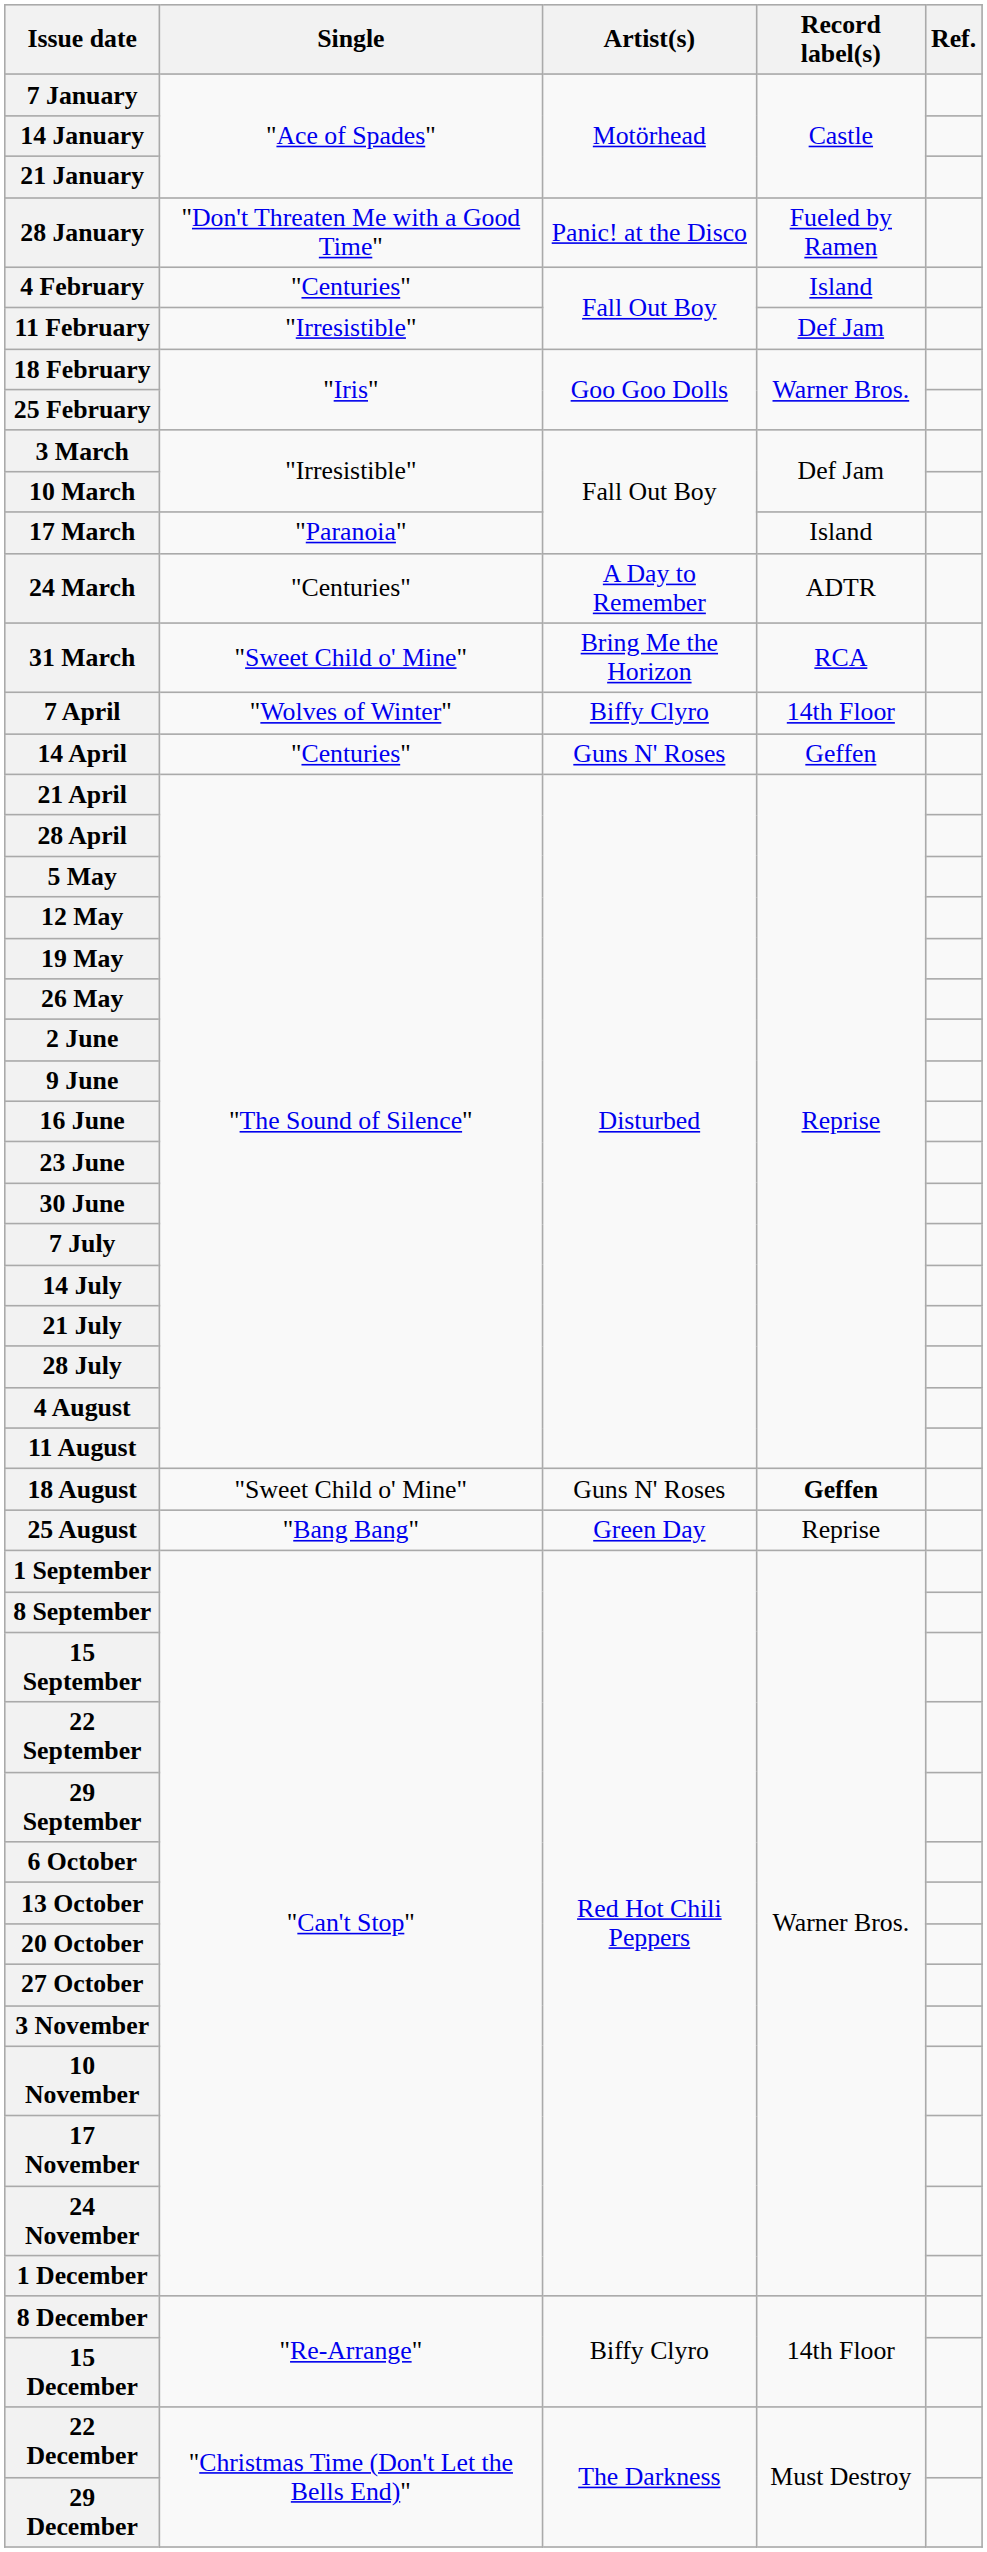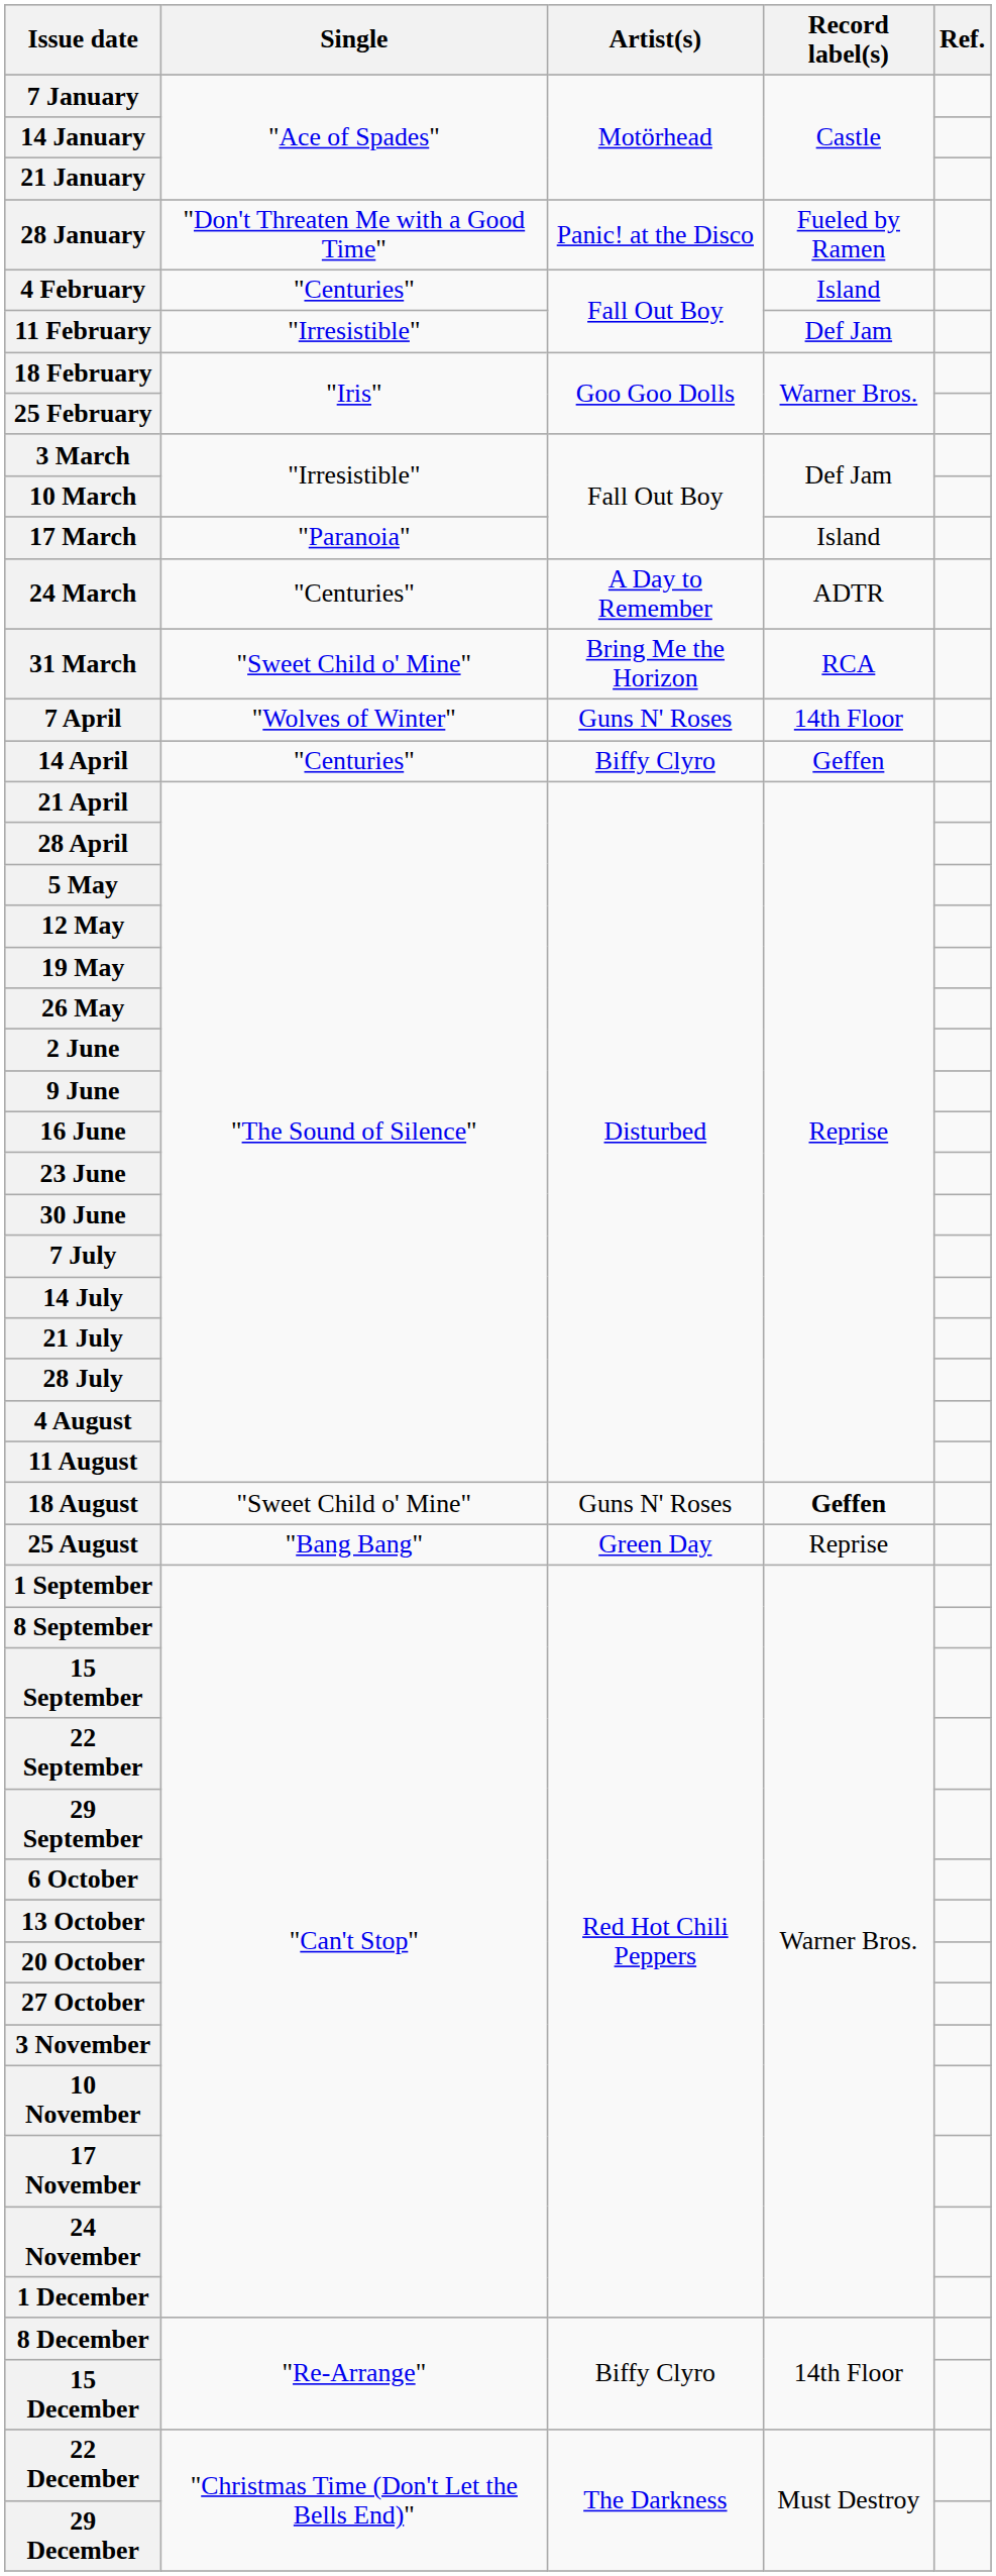 <table class="wikitable plainrowheaders" style="text-align:center">
 <tr>
 <th scope="col">Issue date</th>
 <th scope="col">Single</th>
 <th scope="col">Artist(s)</th>
 <th scope="col">Record label(s)</th>
 <th scope="col">Ref.</th>
 </tr>
 <tr>
 <th scope="row">7 January</th>
 <td rowspan="3">"<a href='#'>Ace of Spades</a>"</td>
 <td rowspan="3"><a href='#'>Motörhead</a></td>
 <td rowspan="3"><a href='#'>Castle</a></td>
 <td></td>
 </tr>
 <tr>
 <th scope="row">14 January</th>
 <td></td>
 </tr>
 <tr>
 <th scope="row">21 January</th>
 <td></td>
 </tr>
 <tr>
 <th scope="row">28 January</th>
 <td>"<a href='#'>Don't Threaten Me with a Good Time</a>"</td>
 <td><a href='#'>Panic! at the Disco</a></td>
 <td><a href='#'>Fueled by Ramen</a></td>
 <td></td>
 </tr>
 <tr>
 <th scope="row">4 February</th>
 <td>"<a href='#'>Centuries</a>"</td>
 <td rowspan="2"><a href='#'>Fall Out Boy</a></td>
 <td><a href='#'>Island</a></td>
 <td></td>
 </tr>
 <tr>
 <th scope="row">11 February</th>
 <td>"<a href='#'>Irresistible</a>"</td>
 <td><a href='#'>Def Jam</a></td>
 <td></td>
 </tr>
 <tr>
 <th scope="row">18 February</th>
 <td rowspan="2">"<a href='#'>Iris</a>"</td>
 <td rowspan="2"><a href='#'>Goo Goo Dolls</a></td>
 <td rowspan="2"><a href='#'>Warner Bros.</a></td>
 <td></td>
 </tr>
 <tr>
 <th scope="row">25 February</th>
 <td></td>
 </tr>
 <tr>
 <th scope="row">3 March</th>
 <td rowspan="2">"Irresistible"</td>
 <td rowspan="3">Fall Out Boy</td>
 <td rowspan="2">Def Jam</td>
 <td></td>
 </tr>
 <tr>
 <th scope="row">10 March</th>
 <td></td>
 </tr>
 <tr>
 <th scope="row">17 March</th>
 <td>"<a href='#'>Paranoia</a>"</td>
 <td>Island</td>
 <td></td>
 </tr>
 <tr>
 <th scope="row">24 March</th>
 <td>"Centuries"</td>
 <td><a href='#'>A Day to Remember</a></td>
 <td>ADTR</td>
 <td></td>
 </tr>
 <tr>
 <th scope="row">31 March</th>
 <td>"<a href='#'>Sweet Child o' Mine</a>"</td>
 <td><a href='#'>Bring Me the Horizon</a></td>
 <td><a href='#'>RCA</a></td>
 <td></td>
 </tr>
 <tr>
 <th scope="row">7 April</th>
 <td>"<a href='#'>Wolves of Winter</a>"</td>
-<td><a href='#'>Biffy Clyro</a></td>
+<td><a href='#'>Guns N' Roses</a></td>
 <td><a href='#'>14th Floor</a></td>
 <td></td>
 </tr>
 <tr>
 <th scope="row">14 April</th>
 <td>"<a href='#'>Centuries</a>"</td>
-<td><a href='#'>Guns N' Roses</a></td>
+<td><a href='#'>Biffy Clyro</a></td>
 <td><a href='#'>Geffen</a></td>
 <td></td>
 </tr>
 <tr>
 <th scope="row">21 April</th>
 <td rowspan="17">"<a href='#'>The Sound of Silence</a>"</td>
 <td rowspan="17"><a href='#'>Disturbed</a></td>
 <td rowspan="17"><a href='#'>Reprise</a></td>
 <td></td>
 </tr>
 <tr>
 <th scope="row">28 April</th>
 <td></td>
 </tr>
 <tr>
 <th scope="row">5 May</th>
 <td></td>
 </tr>
 <tr>
 <th scope="row">12 May</th>
 <td></td>
 </tr>
 <tr>
 <th scope="row">19 May</th>
 <td></td>
 </tr>
 <tr>
 <th scope="row">26 May</th>
 <td></td>
 </tr>
 <tr>
 <th scope="row">2 June</th>
 <td></td>
 </tr>
 <tr>
 <th scope="row">9 June</th>
 <td></td>
 </tr>
 <tr>
 <th scope="row">16 June</th>
 <td></td>
 </tr>
 <tr>
 <th scope="row">23 June</th>
 <td></td>
 </tr>
 <tr>
 <th scope="row">30 June</th>
 <td></td>
 </tr>
 <tr>
 <th scope="row">7 July</th>
 <td></td>
 </tr>
 <tr>
 <th scope="row">14 July</th>
 <td></td>
 </tr>
 <tr>
 <th scope="row">21 July</th>
 <td></td>
 </tr>
 <tr>
 <th scope="row">28 July</th>
 <td></td>
 </tr>
 <tr>
 <th scope="row">4 August</th>
 <td></td>
 </tr>
 <tr>
 <th scope="row">11 August</th>
 <td></td>
 </tr>
 <tr>
 <th scope="row">18 August</th>
 <td>"Sweet Child o' Mine"</td>
 <td>Guns N' Roses</td>
 <td><strong>Geffen</strong></td>
 <td></td>
 </tr>
 <tr>
 <th scope="row">25 August</th>
 <td>"<a href='#'>Bang Bang</a>"</td>
 <td><a href='#'>Green Day</a></td>
 <td>Reprise</td>
 <td></td>
 </tr>
 <tr>
 <th scope="row">1 September</th>
 <td rowspan="14">"<a href='#'>Can't Stop</a>"</td>
 <td rowspan="14"><a href='#'>Red Hot Chili Peppers</a></td>
 <td rowspan="14">Warner Bros.</td>
 <td></td>
 </tr>
 <tr>
 <th scope="row">8 September</th>
 <td></td>
 </tr>
 <tr>
 <th scope="row">15 September</th>
 <td></td>
 </tr>
 <tr>
 <th scope="row">22 September</th>
 <td></td>
 </tr>
 <tr>
 <th scope="row">29 September</th>
 <td></td>
 </tr>
 <tr>
 <th scope="row">6 October</th>
 <td></td>
 </tr>
 <tr>
 <th scope="row">13 October</th>
 <td></td>
 </tr>
 <tr>
 <th scope="row">20 October</th>
 <td></td>
 </tr>
 <tr>
 <th scope="row">27 October</th>
 <td></td>
 </tr>
 <tr>
 <th scope="row">3 November</th>
 <td></td>
 </tr>
 <tr>
 <th scope="row">10 November</th>
 <td></td>
 </tr>
 <tr>
 <th scope="row">17 November</th>
 <td></td>
 </tr>
 <tr>
 <th scope="row">24 November</th>
 <td></td>
 </tr>
 <tr>
 <th scope="row">1 December</th>
 <td></td>
 </tr>
 <tr>
 <th scope="row">8 December</th>
 <td rowspan="2">"<a href='#'>Re-Arrange</a>"</td>
 <td rowspan="2">Biffy Clyro</td>
 <td rowspan="2">14th Floor</td>
 <td></td>
 </tr>
 <tr>
 <th scope="row">15 December</th>
 <td></td>
 </tr>
 <tr>
 <th scope="row">22 December</th>
 <td rowspan="2">"<a href='#'>Christmas Time (Don't Let the Bells End)</a>"</td>
 <td rowspan="2"><a href='#'>The Darkness</a></td>
 <td rowspan="2">Must Destroy</td>
 <td></td>
 </tr>
 <tr>
 <th scope="row">29 December</th>
 <td></td>
 </tr>
 </table>
